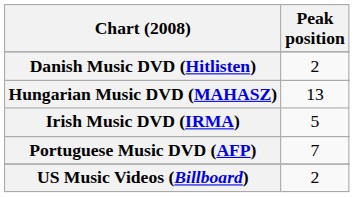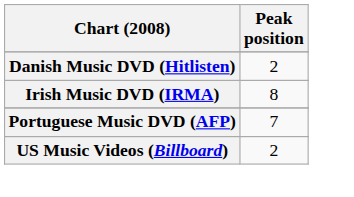 <table class="wikitable sortable plainrowheaders" style="text-align:center">
 <tr>
 <th scope="col">Chart (2008)</th>
 <th scope="col">Peak<br>position</th>
 </tr>
 <tr>
 </tr>
 <tr>
 </tr>
 <tr>
 </tr>
 <tr>
 <th scope="row">Danish Music DVD (<a href='#'>Hitlisten</a>)</th>
 <td>2</td>
 </tr>
 <tr>
 </tr>
 <tr>
 </tr>
 <tr>
-<th scope="row">Hungarian Music DVD (<a href='#'>MAHASZ</a>)</th>
-<td>13</td>
-</tr>
-<tr>
 <th scope="row">Irish Music DVD (<a href='#'>IRMA</a>)</th>
-<td>5</td>
+<td>8</td>
 </tr>
 <tr>
 </tr>
 <tr>
 <th scope="row">Portuguese Music DVD (<a href='#'>AFP</a>)</th>
 <td>7</td>
 </tr>
 <tr>
 </tr>
 <tr>
 </tr>
 <tr>
 </tr>
 <tr>
 <th scope="row">US Music Videos (<a href='#'><em>Billboard</em></a>)</th>
 <td>2</td>
 </tr>
 </table>
